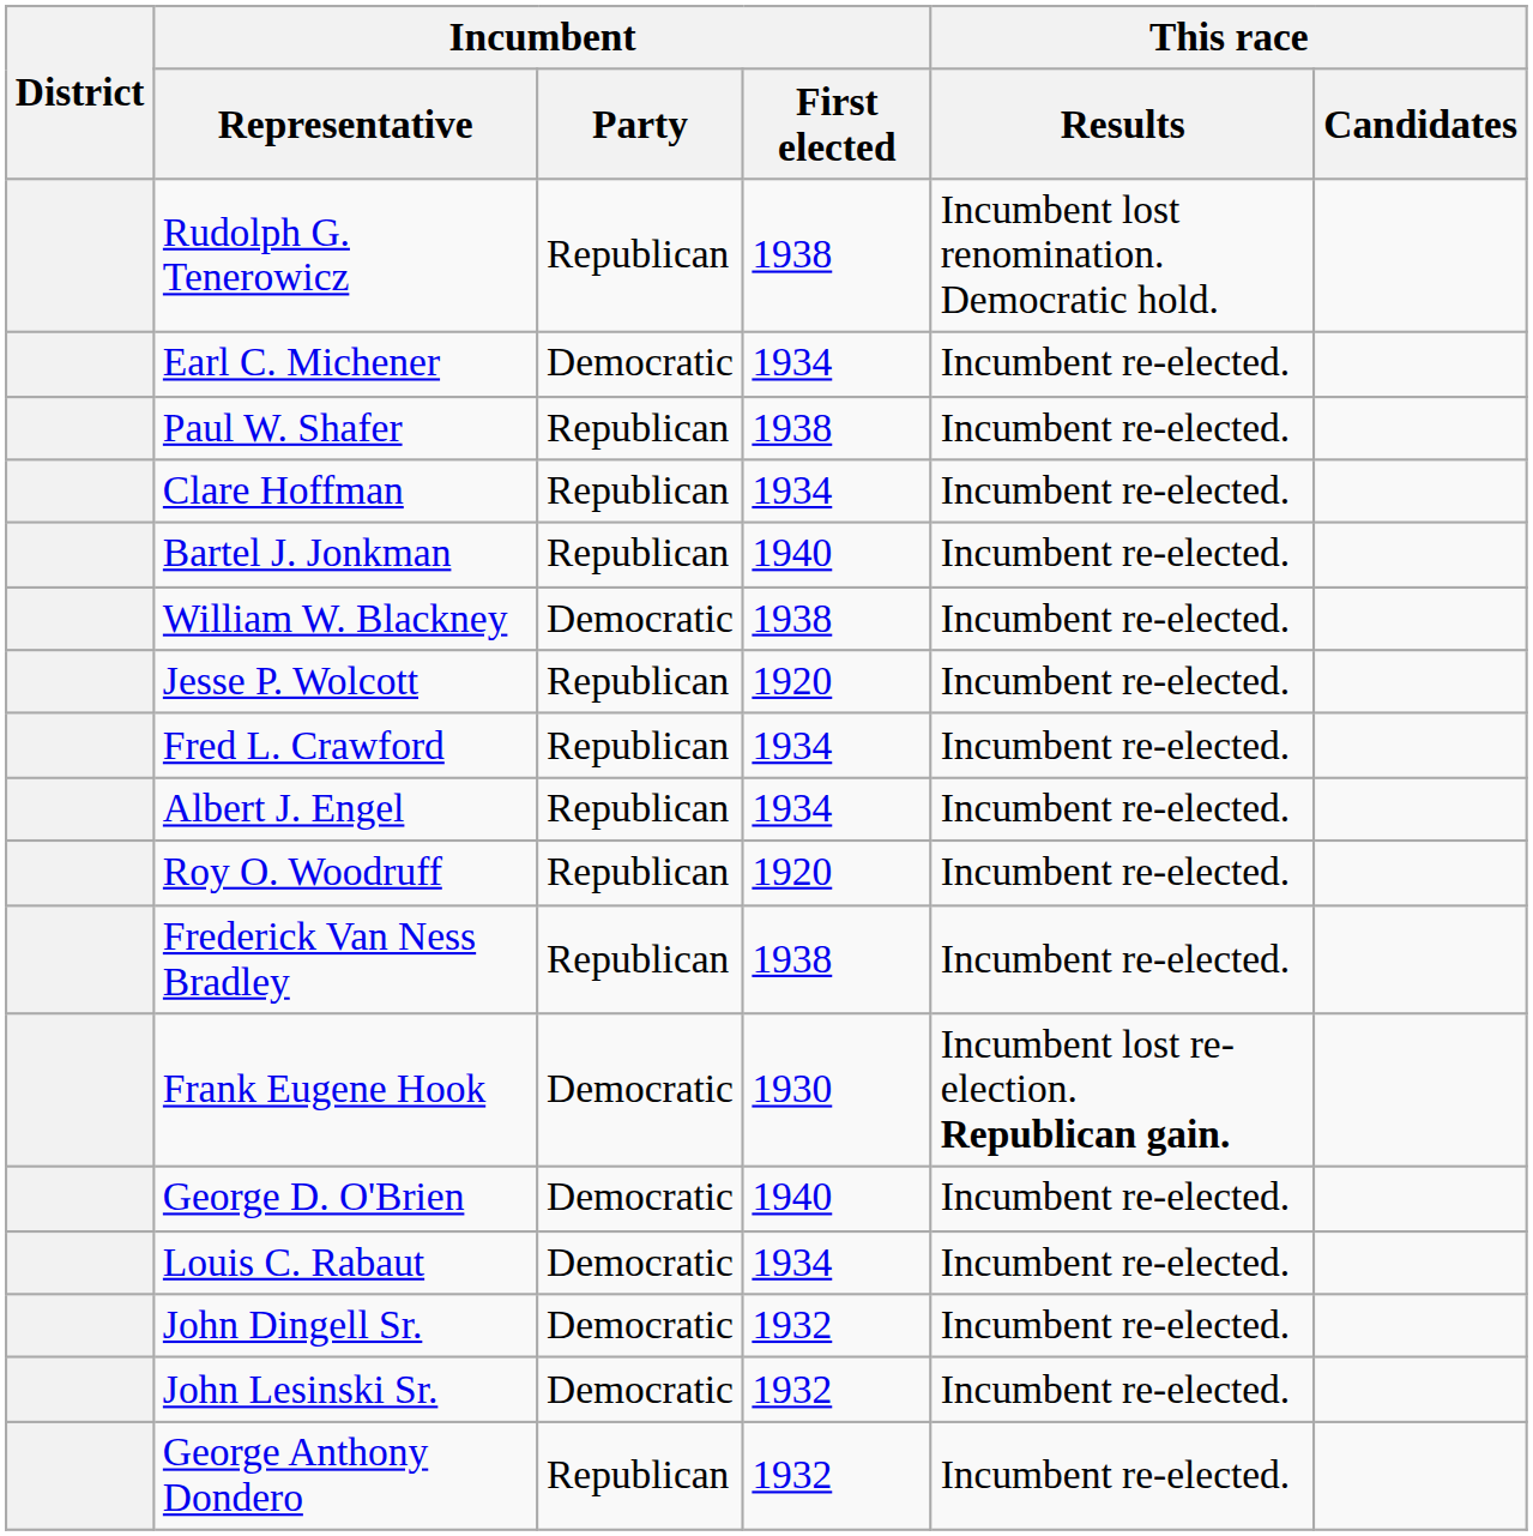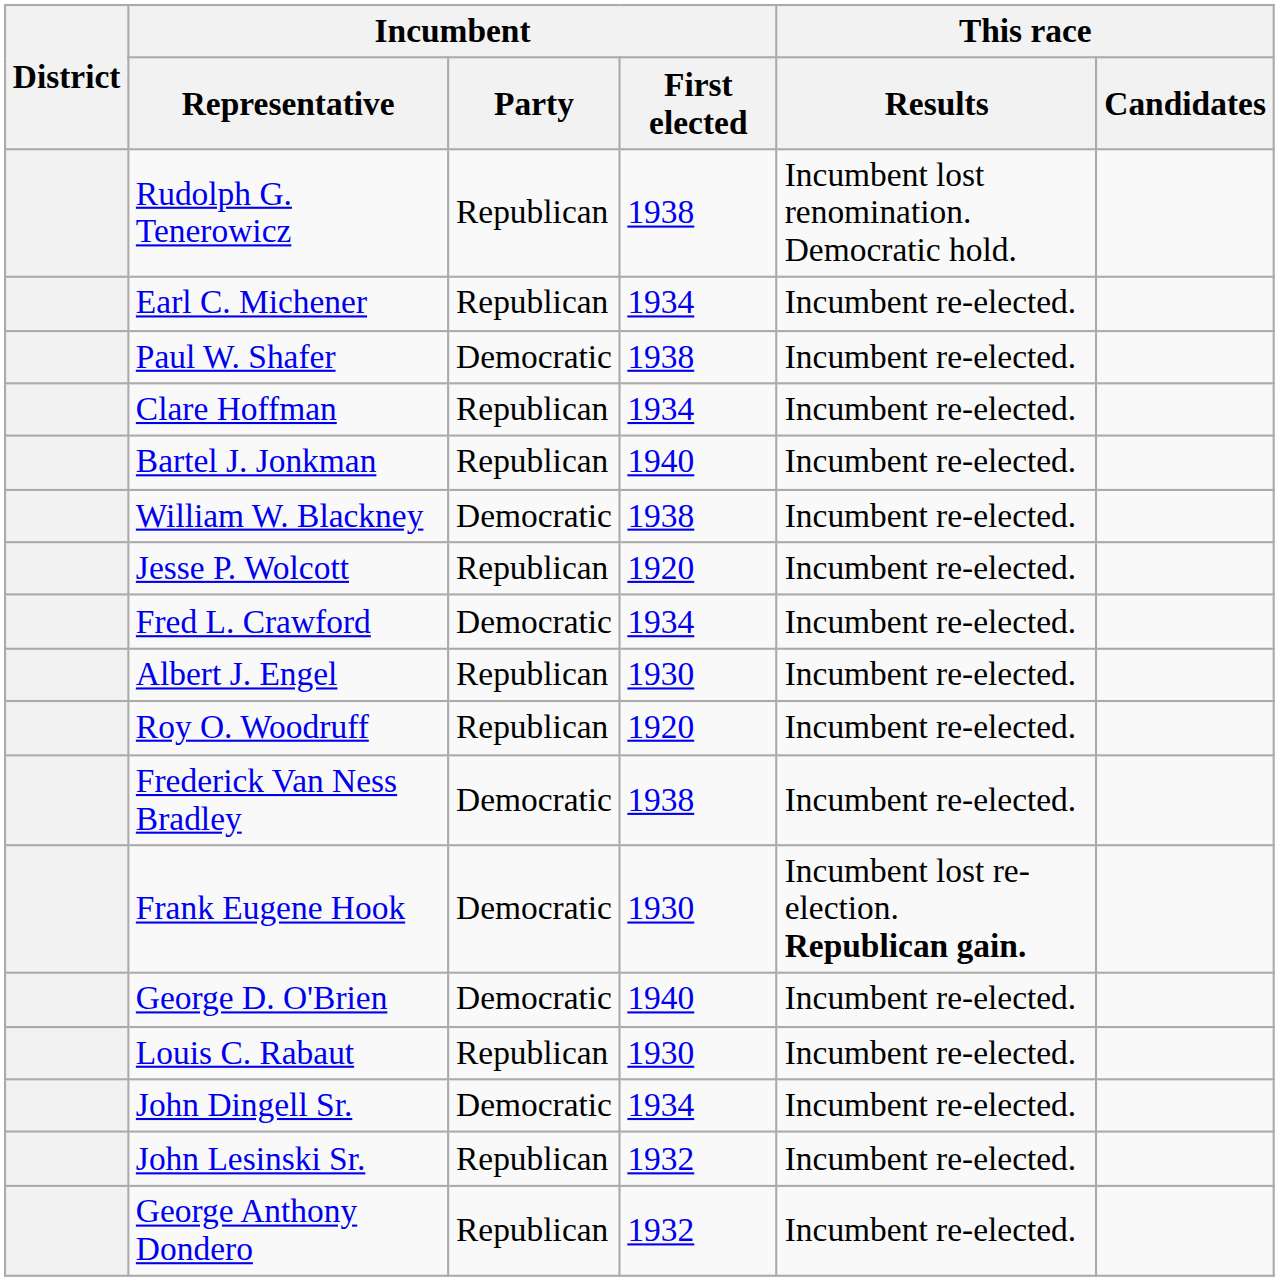 <table class=wikitable>
 <tr>
 <th rowspan=2>District</th>
 <th colspan=3>Incumbent</th>
 <th colspan=2>This race</th>
 </tr>
 <tr>
 <th>Representative</th>
 <th>Party</th>
 <th>First elected</th>
 <th>Results</th>
 <th>Candidates</th>
 </tr>
 <tr>
 <th></th>
 <td><a href='#'>Rudolph G. Tenerowicz</a></td>
 <td>Republican</td>
 <td><a href='#'>1938</a></td>
 <td>Incumbent lost renomination.<br>Democratic hold.</td>
 <td nowrap></td>
 </tr>
 <tr>
 <th></th>
 <td><a href='#'>Earl C. Michener</a></td>
-<td>Democratic</td>
+<td>Republican</td>
 <td><a href='#'>1934</a></td>
 <td>Incumbent re-elected.</td>
 <td nowrap></td>
 </tr>
 <tr>
 <th></th>
 <td><a href='#'>Paul W. Shafer</a></td>
-<td>Republican</td>
+<td>Democratic</td>
 <td><a href='#'>1938</a></td>
 <td>Incumbent re-elected.</td>
 <td nowrap></td>
 </tr>
 <tr>
 <th></th>
 <td><a href='#'>Clare Hoffman</a></td>
 <td>Republican</td>
 <td><a href='#'>1934</a></td>
 <td>Incumbent re-elected.</td>
 <td nowrap></td>
 </tr>
 <tr>
 <th></th>
 <td><a href='#'>Bartel J. Jonkman</a></td>
 <td>Republican</td>
 <td><a href='#'>1940</a></td>
 <td>Incumbent re-elected.</td>
 <td nowrap></td>
 </tr>
 <tr>
 <th></th>
 <td><a href='#'>William W. Blackney</a></td>
 <td>Democratic</td>
 <td><a href='#'>1938</a></td>
 <td>Incumbent re-elected.</td>
 <td nowrap></td>
 </tr>
 <tr>
 <th></th>
 <td><a href='#'>Jesse P. Wolcott</a></td>
 <td>Republican</td>
 <td><a href='#'>1920</a></td>
 <td>Incumbent re-elected.</td>
 <td nowrap></td>
 </tr>
 <tr>
 <th></th>
 <td><a href='#'>Fred L. Crawford</a></td>
-<td>Republican</td>
+<td>Democratic</td>
 <td><a href='#'>1934</a></td>
 <td>Incumbent re-elected.</td>
 <td nowrap></td>
 </tr>
 <tr>
 <th></th>
 <td><a href='#'>Albert J. Engel</a></td>
 <td>Republican</td>
-<td><a href='#'>1934</a></td>
+<td><a href='#'>1930</a></td>
 <td>Incumbent re-elected.</td>
 <td nowrap></td>
 </tr>
 <tr>
 <th></th>
 <td><a href='#'>Roy O. Woodruff</a></td>
 <td>Republican</td>
 <td><a href='#'>1920</a></td>
 <td>Incumbent re-elected.</td>
 <td nowrap></td>
 </tr>
 <tr>
 <th></th>
 <td><a href='#'>Frederick Van Ness Bradley</a></td>
-<td>Republican</td>
+<td>Democratic</td>
 <td><a href='#'>1938</a></td>
 <td>Incumbent re-elected.</td>
 <td nowrap></td>
 </tr>
 <tr>
 <th></th>
 <td><a href='#'>Frank Eugene Hook</a></td>
 <td>Democratic</td>
 <td><a href='#'>1930</a></td>
 <td>Incumbent lost re-election.<br><strong>Republican gain.</strong></td>
 <td nowrap></td>
 </tr>
 <tr>
 <th></th>
 <td><a href='#'>George D. O'Brien</a></td>
 <td>Democratic</td>
 <td><a href='#'>1940</a></td>
 <td>Incumbent re-elected.</td>
 <td nowrap></td>
 </tr>
 <tr>
 <th></th>
 <td><a href='#'>Louis C. Rabaut</a></td>
+<td>Republican</td>
+<td><a href='#'>1930</a></td>
+<td>Incumbent re-elected.</td>
+<td nowrap></td>
+</tr>
+<tr>
+<th></th>
+<td><a href='#'>John Dingell Sr.</a></td>
 <td>Democratic</td>
 <td><a href='#'>1934</a></td>
 <td>Incumbent re-elected.</td>
 <td nowrap></td>
 </tr>
 <tr>
 <th></th>
-<td><a href='#'>John Dingell Sr.</a></td>
-<td>Democratic</td>
-<td><a href='#'>1932</a></td>
-<td>Incumbent re-elected.</td>
-<td nowrap></td>
-</tr>
-<tr>
-<th></th>
 <td><a href='#'>John Lesinski Sr.</a></td>
-<td>Democratic</td>
+<td>Republican</td>
 <td><a href='#'>1932</a></td>
 <td>Incumbent re-elected.</td>
 <td nowrap></td>
 </tr>
 <tr>
 <th></th>
 <td><a href='#'>George Anthony Dondero</a></td>
 <td>Republican</td>
 <td><a href='#'>1932</a></td>
 <td>Incumbent re-elected.</td>
 <td nowrap></td>
 </tr>
 </table>
